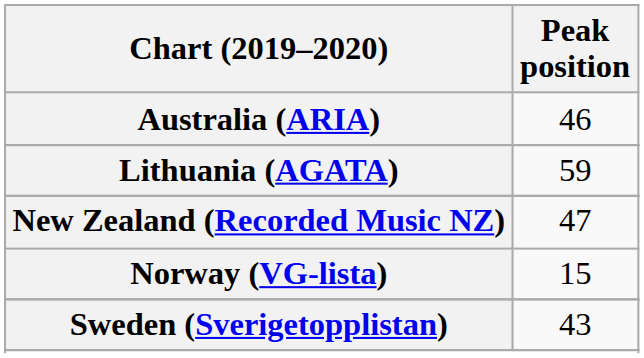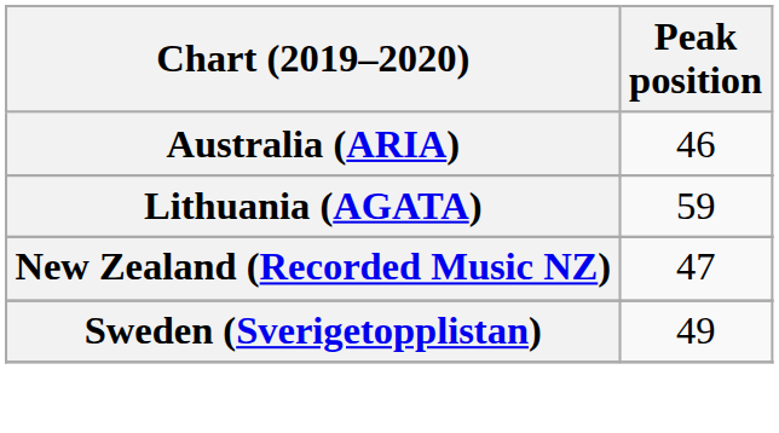 <table class="wikitable sortable plainrowheaders" style="text-align:center">
 <tr>
 <th scope="col">Chart (2019–2020)</th>
 <th scope="col">Peak<br>position</th>
 </tr>
 <tr>
 <th scope="row">Australia (<a href='#'>ARIA</a>)</th>
 <td>46</td>
 </tr>
 <tr>
 </tr>
 <tr>
 </tr>
 <tr>
 </tr>
 <tr>
 </tr>
 <tr>
 </tr>
 <tr>
 </tr>
 <tr>
 <th scope="row">Lithuania (<a href='#'>AGATA</a>)</th>
 <td>59</td>
 </tr>
 <tr>
 </tr>
 <tr>
 <th scope="row">New Zealand (<a href='#'>Recorded Music NZ</a>)</th>
 <td>47</td>
 </tr>
 <tr>
-<th scope="row">Norway (<a href='#'>VG-lista</a>)</th>
-<td>15</td>
-</tr>
-<tr>
 </tr>
 <tr>
 </tr>
 <tr>
 </tr>
 <tr>
 <th scope="row">Sweden (<a href='#'>Sverigetopplistan</a>)</th>
-<td>43</td>
+<td>49</td>
 </tr>
 <tr>
 </tr>
 <tr>
 </tr>
 <tr>
 </tr>
 <tr>
 </tr>
 </table>
